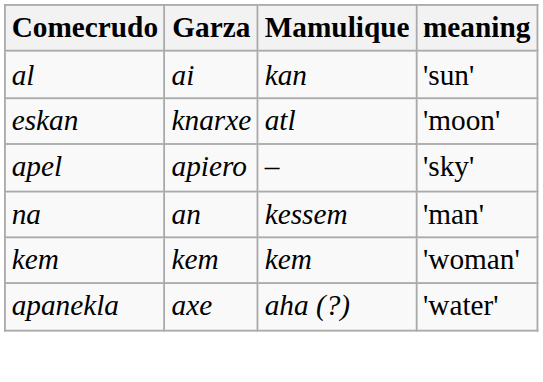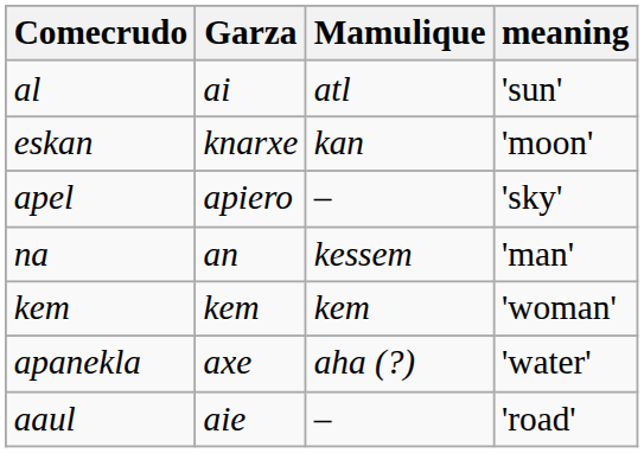 <table class=wikitable>
 <tr>
 <th>Comecrudo</th>
 <th>Garza</th>
 <th>Mamulique</th>
 <th>meaning</th>
 </tr>
 <tr>
 <td><em>al</em></td>
 <td><em>ai</em></td>
-<td><em>kan</em></td>
+<td><em>atl</em></td>
 <td>'sun'</td>
 </tr>
 <tr>
 <td><em>eskan</em></td>
 <td><em>knarxe</em></td>
-<td><em>atl</em></td>
+<td><em>kan</em></td>
 <td>'moon'</td>
 </tr>
 <tr>
 <td><em>apel</em></td>
 <td><em>apiero</em></td>
 <td>–</td>
 <td>'sky'</td>
 </tr>
 <tr>
 <td><em>na</em></td>
 <td><em>an</em></td>
 <td><em>kessem</em></td>
 <td>'man'</td>
 </tr>
 <tr>
 <td><em>kem</em></td>
 <td><em>kem</em></td>
 <td><em>kem</em></td>
 <td>'woman'</td>
 </tr>
 <tr>
 <td><em>apanekla</em></td>
 <td><em>axe</em></td>
 <td><em>aha (?)</em></td>
 <td>'water'</td>
 </tr>
+<tr>
+<td><em>aaul</em></td>
+<td><em>aie</em></td>
+<td>–</td>
+<td>'road'</td>
+</tr>
 </table>
